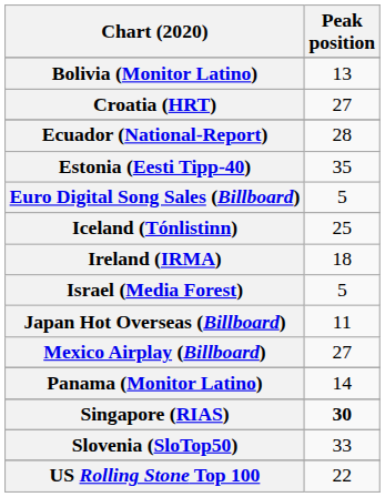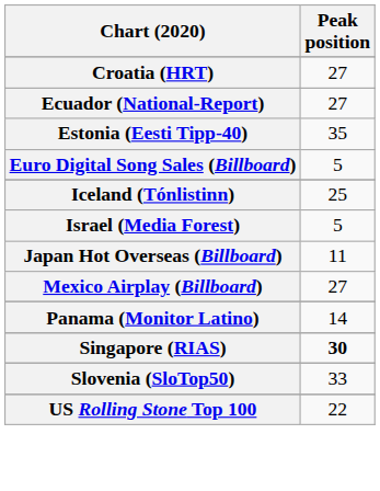 <table class="wikitable sortable plainrowheaders" style="text-align:center">
 <tr>
 <th scope="col">Chart (2020)</th>
 <th scope="col">Peak<br>position</th>
 </tr>
 <tr>
 </tr>
 <tr>
 </tr>
 <tr>
 </tr>
 <tr>
-</tr>
-<tr>
-<th scope="row">Bolivia (<a href='#'>Monitor Latino</a>)</th>
-<td>13</td>
 </tr>
 <tr>
 </tr>
 <tr>
 </tr>
 <tr>
 </tr>
 <tr>
 </tr>
 <tr>
 </tr>
 <tr>
 <th scope="row">Croatia (<a href='#'>HRT</a>)</th>
 <td>27</td>
 </tr>
 <tr>
 </tr>
 <tr>
 <th scope="row">Ecuador (<a href='#'>National-Report</a>)</th>
-<td>28</td>
+<td>27</td>
 </tr>
 <tr>
 <th scope="row">Estonia (<a href='#'>Eesti Tipp-40</a>)</th>
 <td>35</td>
 </tr>
 <tr>
 <th scope="row"><a href='#'>Euro Digital Song Sales</a> (<em><a href='#'>Billboard</a></em>)</th>
 <td>5</td>
 </tr>
 <tr>
 </tr>
 <tr>
 </tr>
 <tr>
 </tr>
 <tr>
 </tr>
 <tr>
 </tr>
 <tr>
 <th scope="row">Iceland (<a href='#'>Tónlistinn</a>)</th>
 <td>25</td>
-</tr>
-<tr>
-<th scope="row">Ireland (<a href='#'>IRMA</a>)</th>
-<td>18</td>
 </tr>
 <tr>
 <th scope="row">Israel (<a href='#'>Media Forest</a>)</th>
 <td>5</td>
 </tr>
 <tr>
 <th scope="row">Japan Hot Overseas (<em><a href='#'>Billboard</a></em>)</th>
 <td>11</td>
 </tr>
 <tr>
 <th scope="row"><a href='#'>Mexico Airplay</a> (<em><a href='#'>Billboard</a></em>)</th>
 <td>27</td>
 </tr>
 <tr>
 </tr>
 <tr>
 </tr>
 <tr>
 </tr>
 <tr>
 <th scope="row">Panama (<a href='#'>Monitor Latino</a>)</th>
 <td>14</td>
 </tr>
 <tr>
 </tr>
 <tr>
 </tr>
 <tr>
 </tr>
 <tr>
 </tr>
 <tr>
 <th scope="row">Singapore (<a href='#'>RIAS</a>)</th>
 <td><strong>30</strong></td>
 </tr>
 <tr>
 </tr>
 <tr>
 </tr>
 <tr>
 <th scope="row">Slovenia (<a href='#'>SloTop50</a>)</th>
 <td>33</td>
 </tr>
 <tr>
 </tr>
 <tr>
 </tr>
 <tr>
 </tr>
 <tr>
 </tr>
 <tr>
 </tr>
 <tr>
 </tr>
 <tr>
 </tr>
 <tr>
 </tr>
 <tr>
 <th scope="row">US <a href='#'><em>Rolling Stone</em> Top 100</a></th>
 <td>22</td>
 </tr>
 </table>
